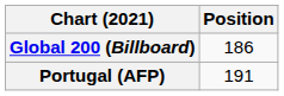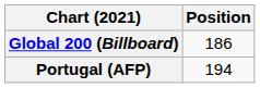 <table class="wikitable sortable plainrowheaders" style="text-align:center">
 <tr>
 <th scope="col">Chart (2021)</th>
 <th scope="col">Position</th>
 </tr>
 <tr>
 <th scope="row"><a href='#'>Global 200</a> (<em>Billboard</em>)</th>
 <td>186</td>
 </tr>
 <tr>
 <th scope="row">Portugal (AFP)</th>
-<td>191</td>
+<td>194</td>
 </tr>
 </table>
